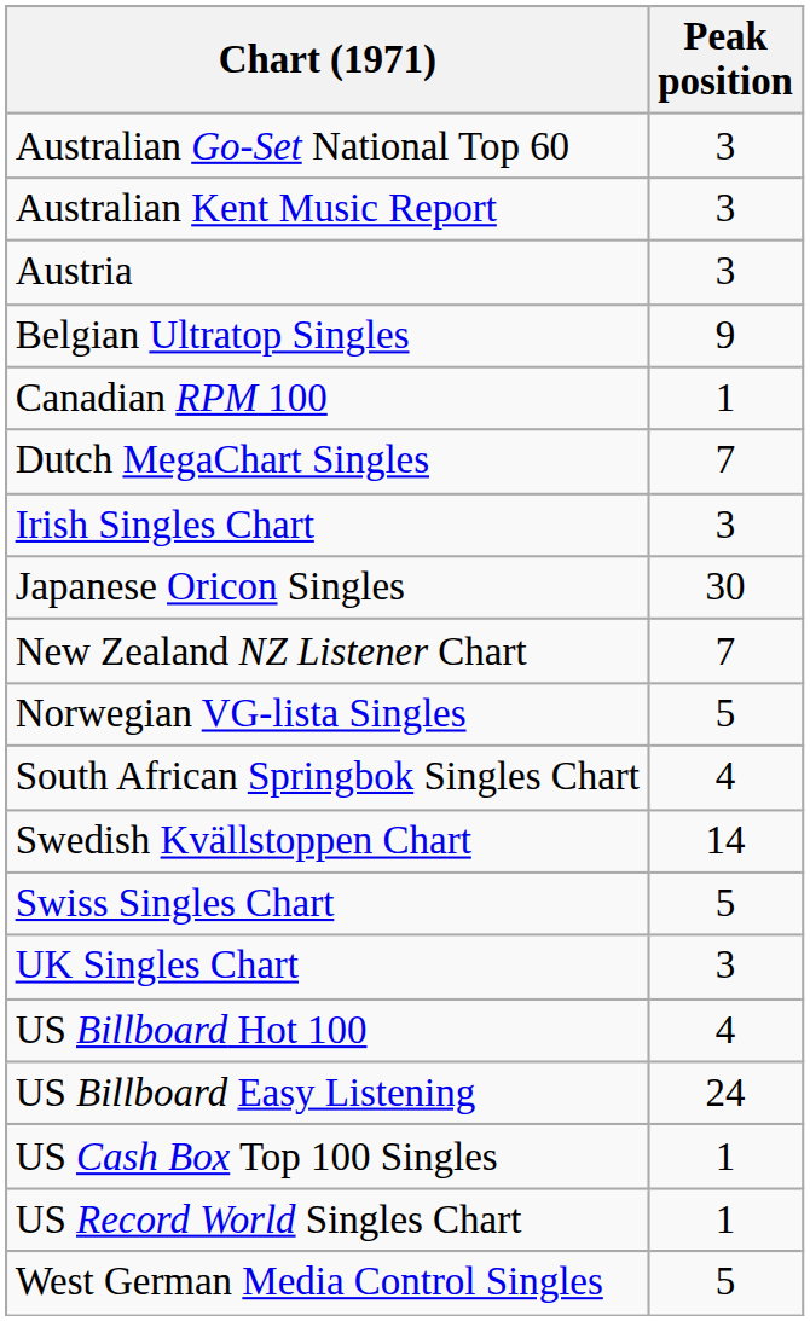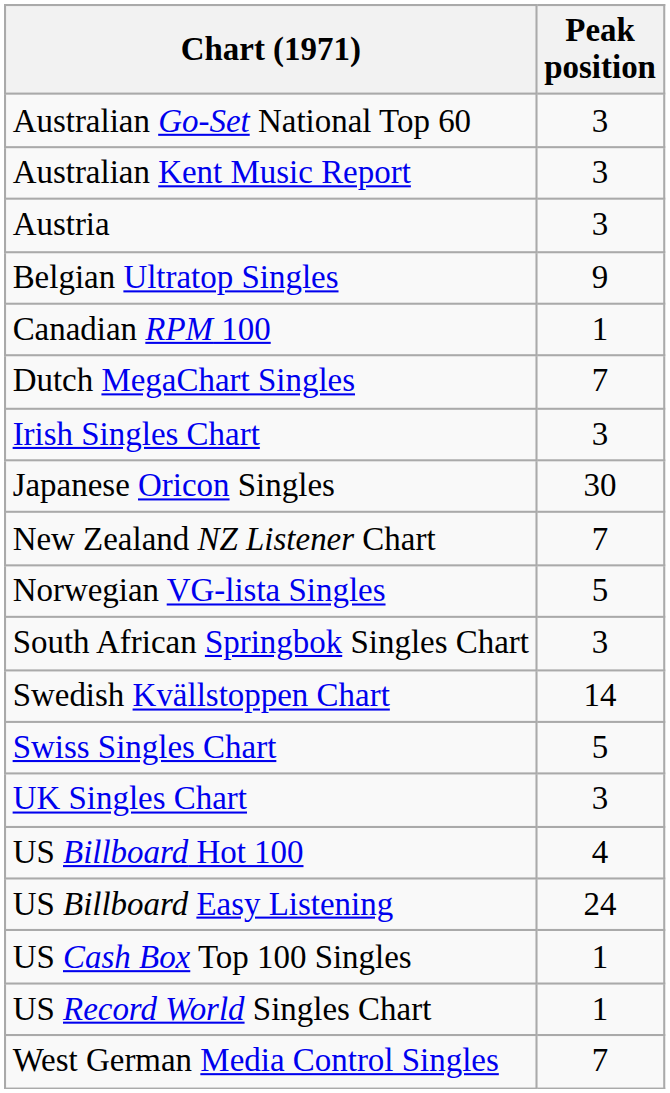 <table class="wikitable sortable">
 <tr>
 <th>Chart (1971)</th>
 <th>Peak<br>position</th>
 </tr>
 <tr>
 <td>Australian <em><a href='#'>Go-Set</a></em> National Top 60</td>
 <td style="text-align:center;">3</td>
 </tr>
 <tr>
 <td>Australian <a href='#'>Kent Music Report</a></td>
 <td style="text-align:center;">3</td>
 </tr>
 <tr>
 <td>Austria</td>
 <td style="text-align:center;">3</td>
 </tr>
 <tr>
 <td>Belgian <a href='#'>Ultratop Singles</a></td>
 <td style="text-align:center;">9</td>
 </tr>
 <tr>
 <td>Canadian <a href='#'><em>RPM</em> 100</a></td>
 <td style="text-align:center;">1</td>
 </tr>
 <tr>
 <td>Dutch <a href='#'>MegaChart Singles</a></td>
 <td style="text-align:center;">7</td>
 </tr>
 <tr>
 <td><a href='#'>Irish Singles Chart</a></td>
 <td style="text-align:center;">3</td>
 </tr>
 <tr>
 <td>Japanese <a href='#'>Oricon</a> Singles</td>
 <td style="text-align:center;">30</td>
 </tr>
 <tr>
 <td>New Zealand <em>NZ Listener</em> Chart</td>
 <td style="text-align:center;">7</td>
 </tr>
 <tr>
 <td>Norwegian <a href='#'>VG-lista Singles</a></td>
 <td style="text-align:center;">5</td>
 </tr>
 <tr>
 <td>South African <a href='#'>Springbok</a> Singles Chart</td>
-<td align="center">4</td>
+<td align="center">3</td>
 </tr>
 <tr>
 <td>Swedish <a href='#'>Kvällstoppen Chart</a></td>
 <td style="text-align:center;">14</td>
 </tr>
 <tr>
 <td><a href='#'>Swiss Singles Chart</a></td>
 <td style="text-align:center;">5</td>
 </tr>
 <tr>
 <td><a href='#'>UK Singles Chart</a></td>
 <td style="text-align:center;">3</td>
 </tr>
 <tr>
 <td>US <a href='#'><em>Billboard</em> Hot 100</a></td>
 <td style="text-align:center;">4</td>
 </tr>
 <tr>
 <td>US <em>Billboard</em> <a href='#'>Easy Listening</a></td>
 <td style="text-align:center;">24</td>
 </tr>
 <tr>
 <td>US <em><a href='#'>Cash Box</a></em> Top 100 Singles</td>
 <td style="text-align:center;">1</td>
 </tr>
 <tr>
 <td>US <em><a href='#'>Record World</a></em> Singles Chart</td>
 <td style="text-align:center;">1</td>
 </tr>
 <tr>
 <td>West German <a href='#'>Media Control Singles</a></td>
-<td style="text-align:center;">5</td>
+<td style="text-align:center;">7</td>
 </tr>
 </table>
